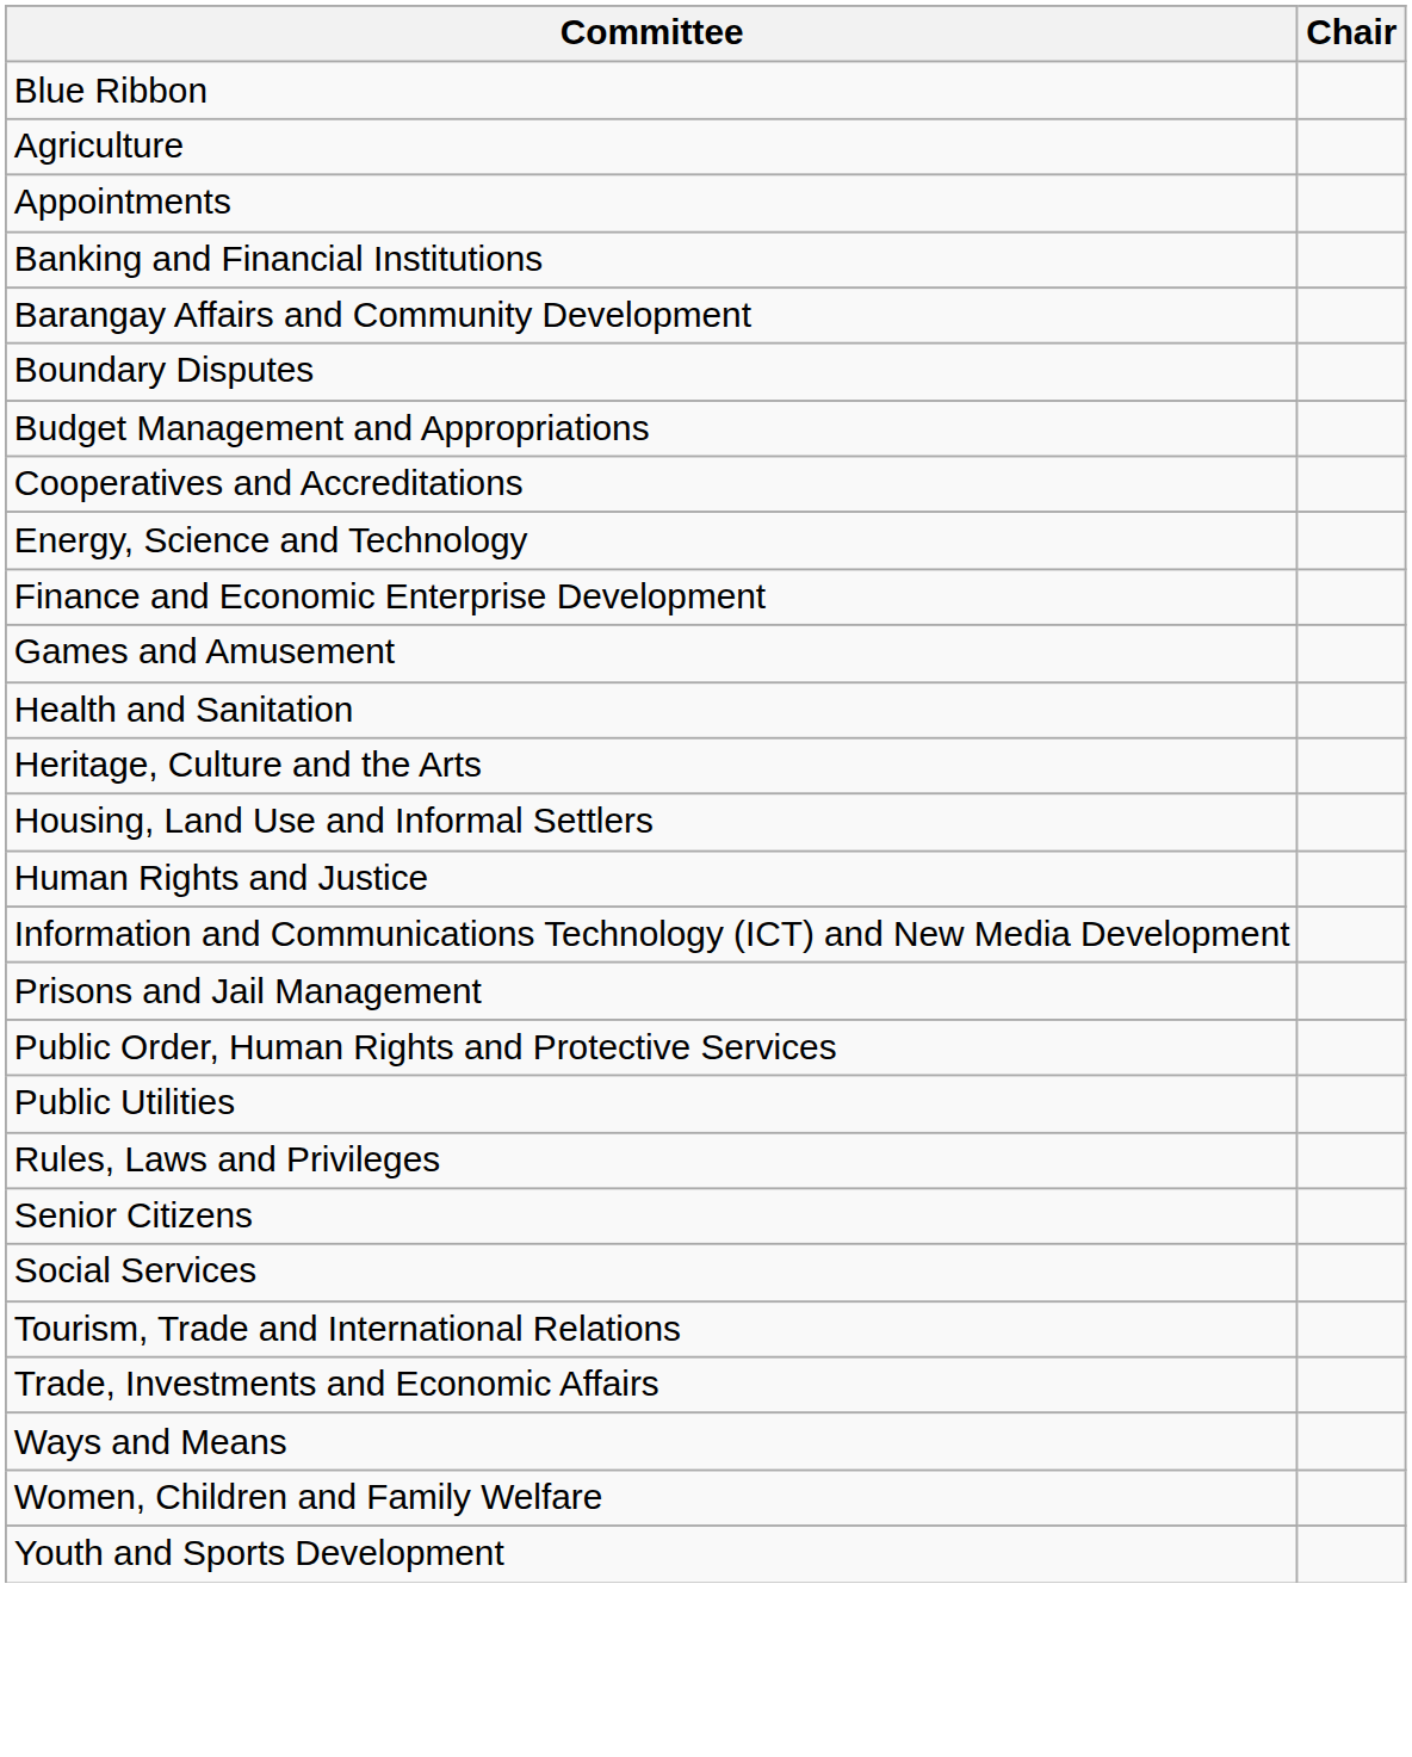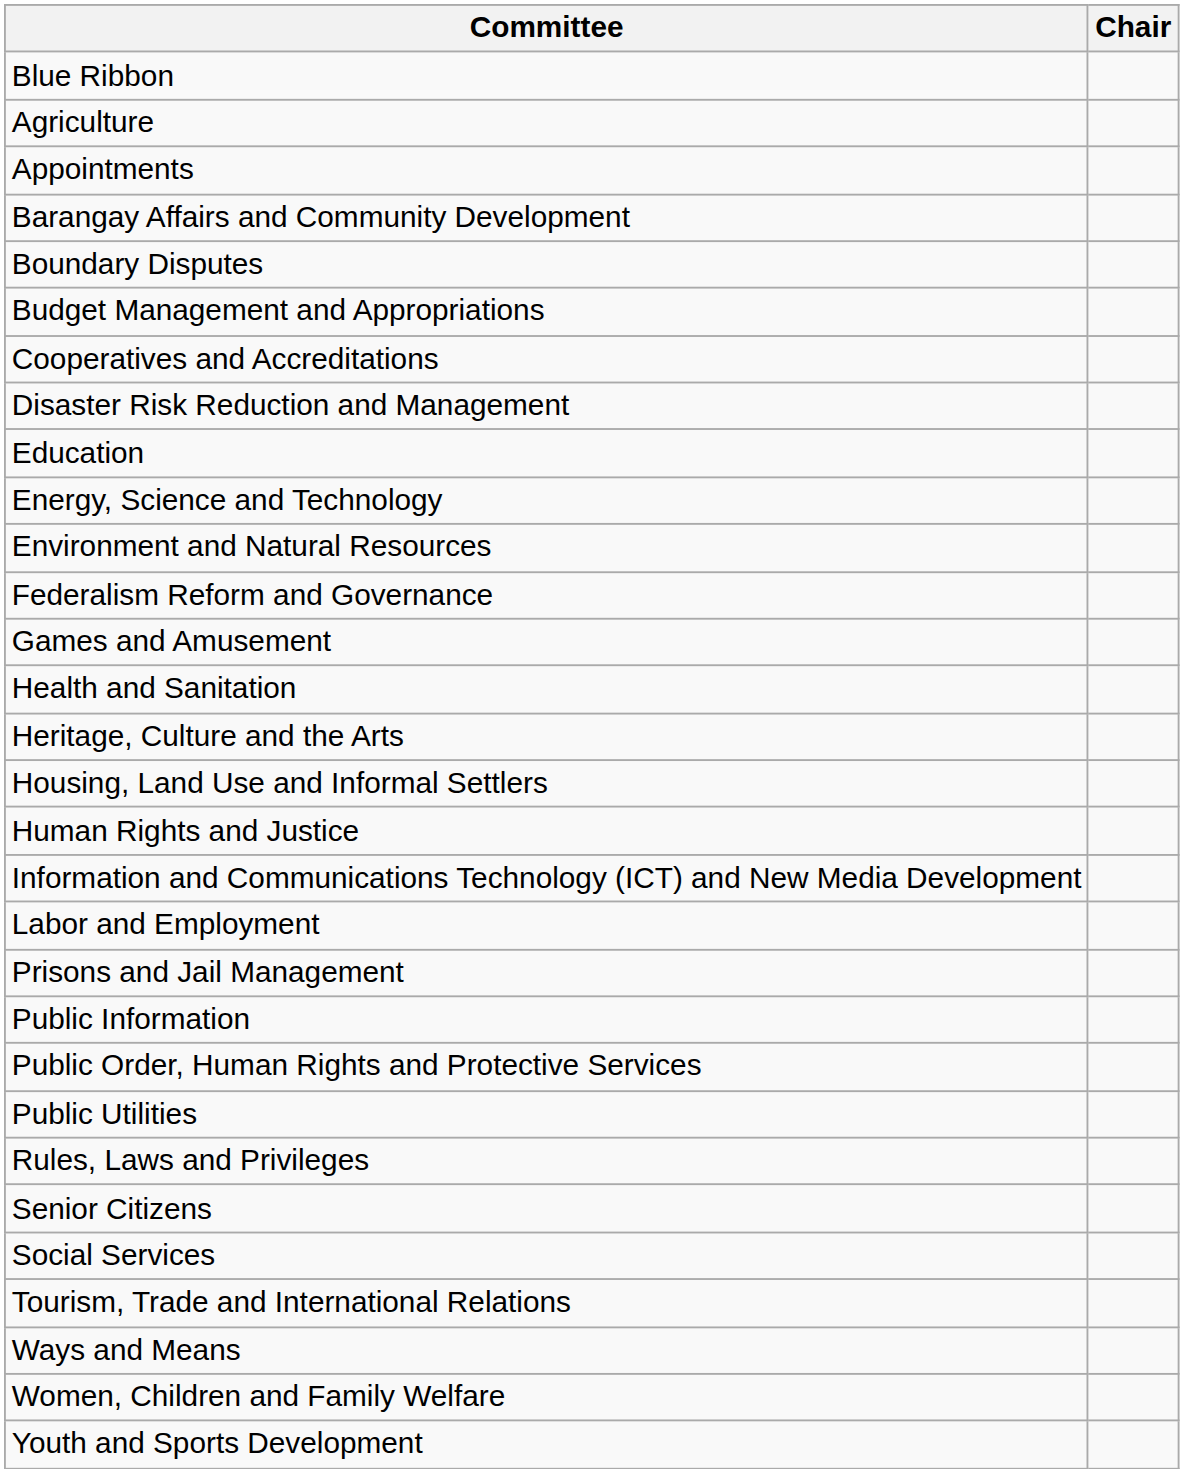 <table class="wikitable sortable">
 <tr>
 <th>Committee</th>
 <th>Chair</th>
 </tr>
 <tr>
 <td>Blue Ribbon</td>
 <td></td>
 </tr>
 <tr>
 <td>Agriculture</td>
 <td></td>
 </tr>
 <tr>
 <td>Appointments</td>
-<td></td>
-</tr>
-<tr>
-<td>Banking and Financial Institutions</td>
 <td></td>
 </tr>
 <tr>
 <td>Barangay Affairs and Community Development</td>
 <td></td>
 </tr>
 <tr>
 <td>Boundary Disputes</td>
 <td></td>
 </tr>
 <tr>
 <td>Budget Management and Appropriations</td>
 <td></td>
 </tr>
 <tr>
 <td>Cooperatives and Accreditations</td>
 <td></td>
 </tr>
 <tr>
+<td>Disaster Risk Reduction and Management</td>
+<td></td>
+</tr>
+<tr>
+<td>Education</td>
+<td></td>
+</tr>
+<tr>
 <td>Energy, Science and Technology</td>
 <td></td>
 </tr>
 <tr>
-<td>Finance and Economic Enterprise Development</td>
+<td>Environment and Natural Resources</td>
+<td></td>
+</tr>
+<tr>
+<td>Federalism Reform and Governance</td>
 <td></td>
 </tr>
 <tr>
 <td>Games and Amusement</td>
 <td></td>
 </tr>
 <tr>
 <td>Health and Sanitation</td>
 <td></td>
 </tr>
 <tr>
 <td>Heritage, Culture and the Arts</td>
 <td></td>
 </tr>
 <tr>
 <td>Housing, Land Use and Informal Settlers</td>
 <td></td>
 </tr>
 <tr>
 <td>Human Rights and Justice</td>
 <td></td>
 </tr>
 <tr>
 <td>Information and Communications Technology (ICT) and New Media Development</td>
 <td></td>
 </tr>
 <tr>
+<td>Labor and Employment</td>
+<td></td>
+</tr>
+<tr>
 <td>Prisons and Jail Management</td>
+<td></td>
+</tr>
+<tr>
+<td>Public Information</td>
 <td></td>
 </tr>
 <tr>
 <td>Public Order, Human Rights and Protective Services</td>
 <td></td>
 </tr>
 <tr>
 <td>Public Utilities</td>
 <td></td>
 </tr>
 <tr>
 <td>Rules, Laws and Privileges</td>
 <td></td>
 </tr>
 <tr>
 <td>Senior Citizens</td>
 <td></td>
 </tr>
 <tr>
 <td>Social Services</td>
 <td></td>
 </tr>
 <tr>
 <td>Tourism, Trade and International Relations</td>
 <td></td>
 </tr>
 <tr>
-<td>Trade, Investments and Economic Affairs</td>
-<td></td>
-</tr>
-<tr>
 <td>Ways and Means</td>
 <td></td>
 </tr>
 <tr>
 <td>Women, Children and Family Welfare</td>
 <td></td>
 </tr>
 <tr>
 <td>Youth and Sports Development</td>
 <td></td>
 </tr>
 </table>
